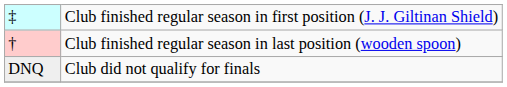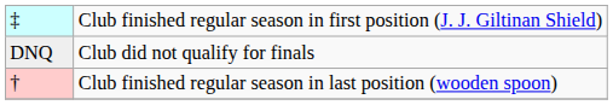 <table class="wikitable">
 <tr>
 <td style="background:#CCFFFF; width:3em">‡</td>
 <td>Club finished regular season in first position (<a href='#'>J. J. Giltinan Shield</a>)</td>
 </tr>
 <tr>
+<td style="background:#efefef;">DNQ</td>
+<td>Club did not qualify for finals</td>
+</tr>
+<tr>
 <td style="background-color:#fcc; width:3em">†</td>
 <td>Club finished regular season in last position (<a href='#'>wooden spoon</a>)</td>
 </tr>
 <tr>
-<td style="background:#efefef;">DNQ</td>
-<td>Club did not qualify for finals</td>
-</tr>
-<tr>
 </tr>
 </table>
